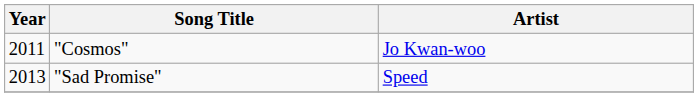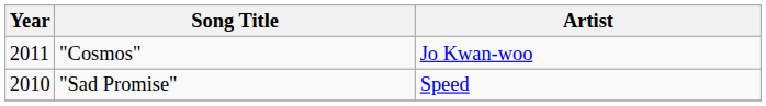 <table class="wikitable" style="width:600px">
 <tr>
 <th width=10>Year</th>
 <th>Song Title</th>
 <th>Artist</th>
 </tr>
 <tr>
 <td>2011</td>
 <td>"Cosmos" </td>
 <td><a href='#'>Jo Kwan-woo</a></td>
 </tr>
 <tr>
-<td>2013</td>
+<td>2010</td>
 <td>"Sad Promise" </td>
 <td><a href='#'>Speed</a></td>
 </tr>
 <tr>
 </tr>
 </table>
